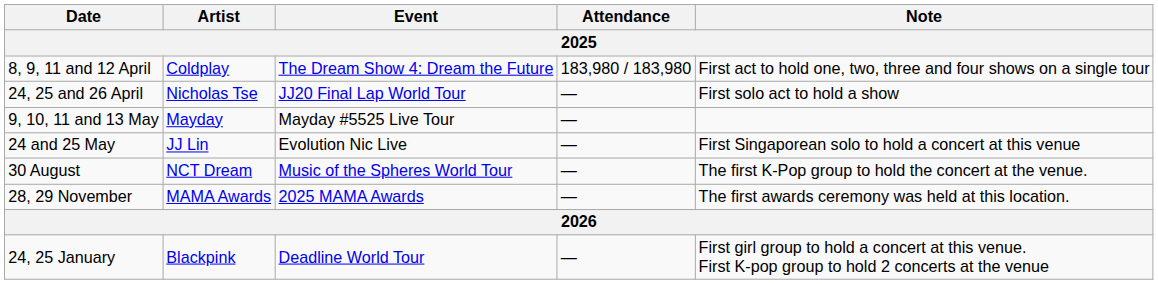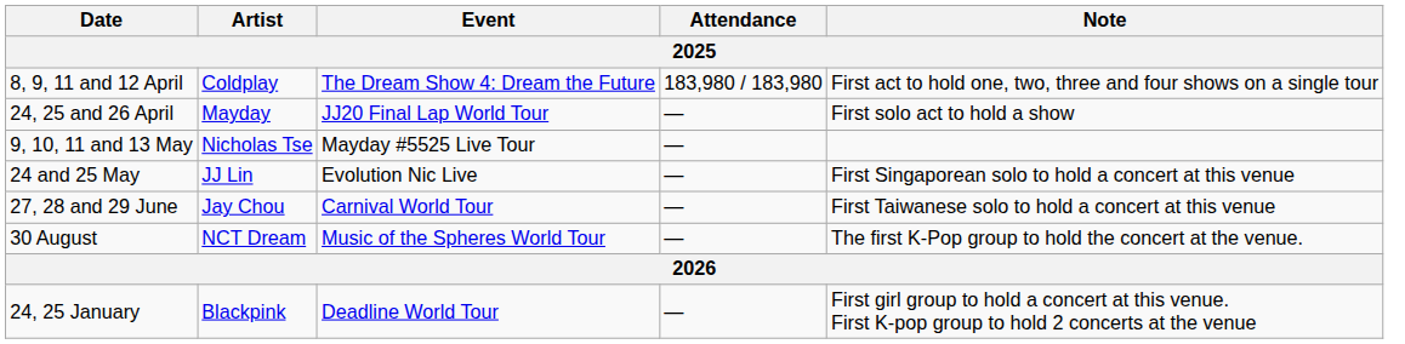 <table class="wikitable">
 <tr>
 <th scope="col">Date</th>
 <th scope="col">Artist</th>
 <th scope="col">Event</th>
 <th scope="col">Attendance</th>
 <th scope="col">Note</th>
 </tr>
 <tr>
 <th colspan="5">2025</th>
 </tr>
 <tr>
 <td>8, 9, 11 and 12 April</td>
 <td><a href='#'>Coldplay</a></td>
 <td><a href='#'>The Dream Show 4: Dream the Future</a></td>
 <td>183,980 / 183,980</td>
 <td>First act to hold one, two, three and four shows on a single tour</td>
 </tr>
 <tr>
 <td>24, 25 and 26 April</td>
-<td><a href='#'>Nicholas Tse</a></td>
+<td><a href='#'>Mayday</a></td>
 <td><a href='#'>JJ20 Final Lap World Tour</a></td>
 <td>—</td>
 <td>First solo act to hold a show</td>
 </tr>
 <tr>
 <td>9, 10, 11 and 13 May</td>
-<td><a href='#'>Mayday</a></td>
+<td><a href='#'>Nicholas Tse</a></td>
 <td>Mayday #5525 Live Tour</td>
 <td>—</td>
 <td></td>
 </tr>
 <tr>
 <td>24 and 25 May</td>
 <td><a href='#'>JJ Lin</a></td>
 <td>Evolution Nic Live</td>
 <td>—</td>
 <td>First Singaporean solo to hold a concert at this venue</td>
 </tr>
 <tr>
+<td>27, 28 and 29 June</td>
+<td><a href='#'>Jay Chou</a></td>
+<td><a href='#'>Carnival World Tour</a></td>
+<td>—</td>
+<td>First Taiwanese solo to hold a concert at this venue</td>
+</tr>
+<tr>
 <td>30 August</td>
 <td><a href='#'>NCT Dream</a></td>
 <td><a href='#'>Music of the Spheres World Tour</a></td>
 <td>—</td>
 <td>The first K-Pop group to hold the concert at the venue.</td>
-</tr>
-<tr>
-<td>28, 29 November</td>
-<td><a href='#'>MAMA Awards</a></td>
-<td><a href='#'>2025 MAMA Awards</a></td>
-<td>—</td>
-<td>The first awards ceremony was held at this location.</td>
 </tr>
 <tr>
 <th colspan="5">2026</th>
 </tr>
 <tr>
 <td>24, 25 January</td>
 <td><a href='#'>Blackpink</a></td>
 <td><a href='#'>Deadline World Tour</a></td>
 <td>—</td>
 <td>First girl group to hold a concert at this venue.<br>First K-pop group to hold 2 concerts at the venue</td>
 </tr>
 </table>
